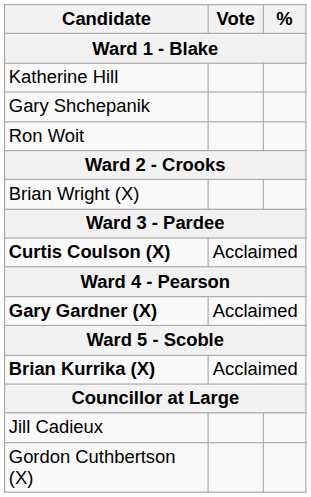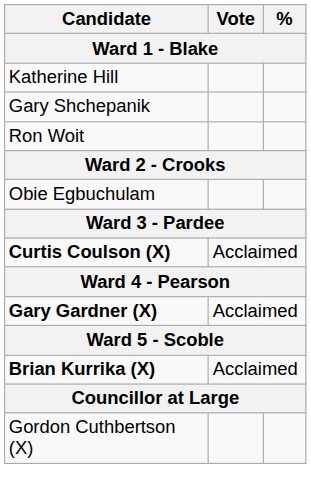 <table class="wikitable">
 <tr>
 <th bgcolor="#DDDDFF" width="170px">Candidate</th>
 <th bgcolor="#DDDDFF" width="40px">Vote</th>
 <th bgcolor="#DDDDFF" width="30px">%</th>
 </tr>
 <tr>
 <th colspan="3">Ward 1 - Blake</th>
 </tr>
 <tr>
 <td>Katherine Hill</td>
 <td></td>
 <td></td>
 </tr>
 <tr>
 <td>Gary Shchepanik</td>
 <td></td>
 <td></td>
 </tr>
 <tr>
 <td>Ron Woit</td>
 <td></td>
 <td></td>
 </tr>
 <tr>
 <th colspan="3">Ward 2 - Crooks</th>
 </tr>
 <tr>
-<td>Brian Wright (X)</td>
+<td>Obie Egbuchulam</td>
 <td></td>
 <td></td>
 </tr>
 <tr>
 <th colspan="3">Ward 3 - Pardee</th>
 </tr>
 <tr>
 <td><strong>Curtis Coulson (X)</strong></td>
 <td colspan="2">Acclaimed</td>
 </tr>
 <tr>
 <th colspan="3">Ward 4 - Pearson</th>
 </tr>
 <tr>
 <td><strong>Gary Gardner (X)</strong></td>
 <td colspan="2">Acclaimed</td>
 </tr>
 <tr>
 <th colspan="3">Ward 5 - Scoble</th>
 </tr>
 <tr>
 <td><strong>Brian Kurrika (X)</strong></td>
 <td colspan="2">Acclaimed</td>
 </tr>
 <tr>
 <th colspan="3">Councillor at Large</th>
 </tr>
 <tr>
-<td>Jill Cadieux</td>
-<td></td>
-<td></td>
-</tr>
-<tr>
 <td>Gordon Cuthbertson (X)</td>
 <td></td>
 <td></td>
 </tr>
 </table>
